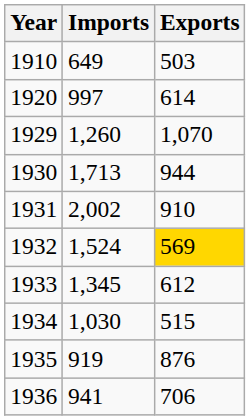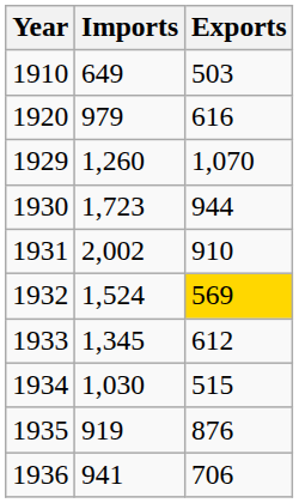 <table class="wikitable">
 <tr>
 <th>Year</th>
 <th>Imports</th>
 <th>Exports</th>
 </tr>
 <tr>
 <td>1910</td>
 <td>649</td>
 <td>503</td>
 </tr>
 <tr>
 <td>1920</td>
-<td>997</td>
-<td>614</td>
+<td>979</td>
+<td>616</td>
 </tr>
 <tr>
 <td>1929</td>
 <td>1,260</td>
 <td>1,070</td>
 </tr>
 <tr>
 <td>1930</td>
-<td>1,713</td>
+<td>1,723</td>
 <td>944</td>
 </tr>
 <tr>
 <td>1931</td>
 <td>2,002</td>
 <td>910</td>
 </tr>
 <tr>
 <td>1932</td>
 <td>1,524</td>
 <td style="background: gold;">569</td>
 </tr>
 <tr>
 <td>1933</td>
 <td>1,345</td>
 <td>612</td>
 </tr>
 <tr>
 <td>1934</td>
 <td>1,030</td>
 <td>515</td>
 </tr>
 <tr>
 <td>1935</td>
 <td>919</td>
 <td>876</td>
 </tr>
 <tr>
 <td>1936</td>
 <td>941</td>
 <td>706</td>
 </tr>
 </table>
